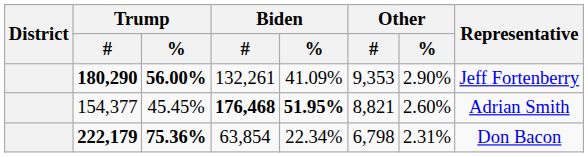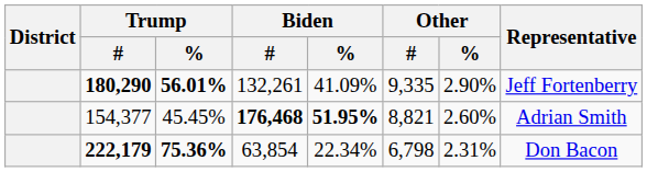 <table class="wikitable">
 <tr>
 <th rowspan="2">District</th>
 <th colspan="2">Trump</th>
 <th colspan="2">Biden</th>
 <th colspan="2">Other</th>
 <th rowspan="2">Representative</th>
 </tr>
 <tr>
 <th>#</th>
 <th>%</th>
 <th>#</th>
 <th>%</th>
 <th>#</th>
 <th>%</th>
 </tr>
 <tr align="center">
 <th></th>
 <td><strong>180,290</strong></td>
-<td><strong>56.00%</strong></td>
+<td><strong>56.01%</strong></td>
 <td>132,261</td>
 <td>41.09%</td>
-<td>9,353</td>
+<td>9,335</td>
 <td>2.90%</td>
 <td><a href='#'>Jeff Fortenberry</a></td>
 </tr>
 <tr align="center">
 <th></th>
 <td>154,377</td>
 <td>45.45%</td>
 <td><strong>176,468</strong></td>
 <td><strong>51.95%</strong></td>
 <td>8,821</td>
 <td>2.60%</td>
 <td><a href='#'>Adrian Smith</a></td>
 </tr>
 <tr align="center">
 <th></th>
 <td><strong>222,179</strong></td>
 <td><strong>75.36%</strong></td>
 <td>63,854</td>
 <td>22.34%</td>
 <td>6,798</td>
 <td>2.31%</td>
 <td><a href='#'>Don Bacon</a></td>
 </tr>
 </table>
